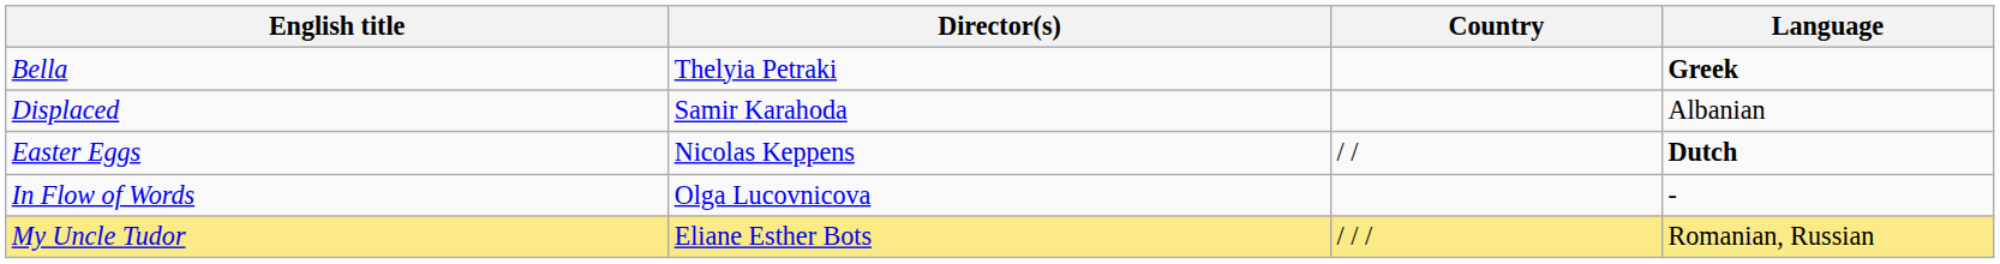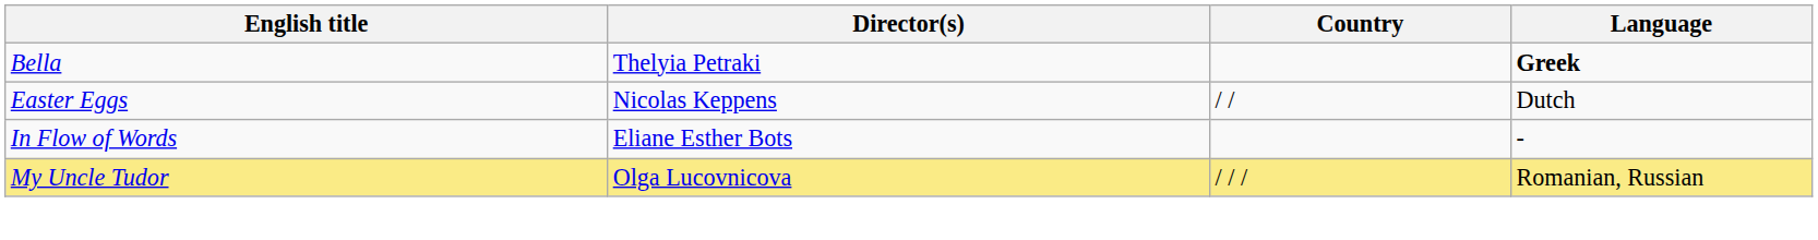 <table class="sortable wikitable" width="95%" cellpadding="5">
 <tr>
 <th width="20%">English title</th>
 <th width="20%">Director(s)</th>
 <th width="10%">Country</th>
 <th width="10%">Language</th>
 </tr>
 <tr>
 <td><em><a href='#'>Bella</a></em></td>
 <td><a href='#'>Thelyia Petraki</a></td>
 <td></td>
 <td><strong>Greek</strong></td>
 </tr>
 <tr>
-<td><em><a href='#'>Displaced</a></em></td>
-<td><a href='#'>Samir Karahoda</a></td>
-<td></td>
-<td>Albanian</td>
-</tr>
-<tr>
 <td><em><a href='#'>Easter Eggs</a></em></td>
 <td><a href='#'>Nicolas Keppens</a></td>
 <td> /  / </td>
-<td><strong>Dutch</strong></td>
+<td>Dutch</td>
 </tr>
 <tr>
 <td><em><a href='#'>In Flow of Words</a></em></td>
-<td><a href='#'>Olga Lucovnicova</a></td>
+<td><a href='#'>Eliane Esther Bots</a></td>
 <td></td>
 <td>-</td>
 </tr>
 <tr style="background:#FAEB86">
 <td><em><a href='#'>My Uncle Tudor</a></em></td>
-<td><a href='#'>Eliane Esther Bots</a></td>
+<td><a href='#'>Olga Lucovnicova</a></td>
 <td> /  /  / </td>
 <td>Romanian, Russian</td>
 </tr>
 </table>
